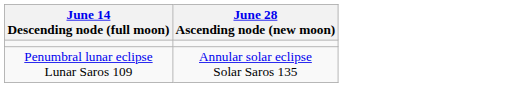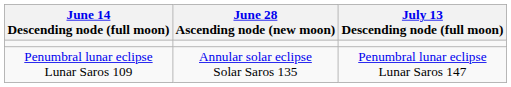 <table class="wikitable">
 <tr>
 <th><a href='#'>June 14</a><br>Descending node (full moon)</th>
 <th><a href='#'>June 28</a><br>Ascending node (new moon)</th>
+<th><a href='#'>July 13</a><br>Descending node (full moon)</th>
 </tr>
 <tr>
+<td></td>
 <td></td>
 <td></td>
 </tr>
 <tr align=center>
 <td><a href='#'>Penumbral lunar eclipse</a><br>Lunar Saros 109</td>
 <td><a href='#'>Annular solar eclipse</a><br>Solar Saros 135</td>
+<td><a href='#'>Penumbral lunar eclipse</a><br>Lunar Saros 147</td>
 </tr>
 </table>
